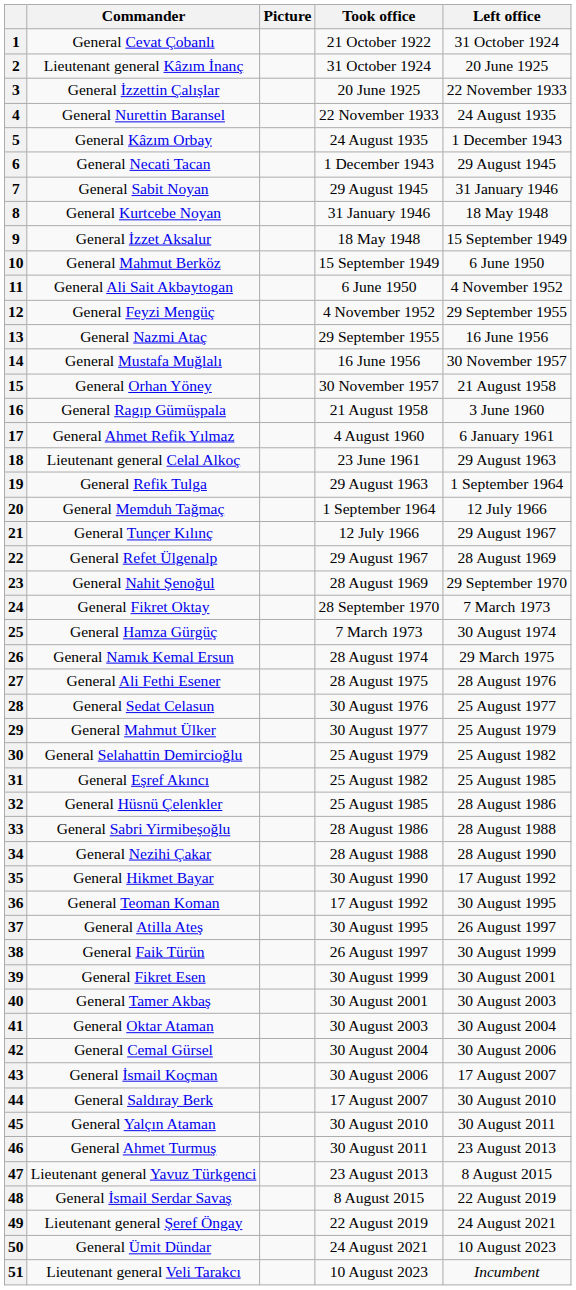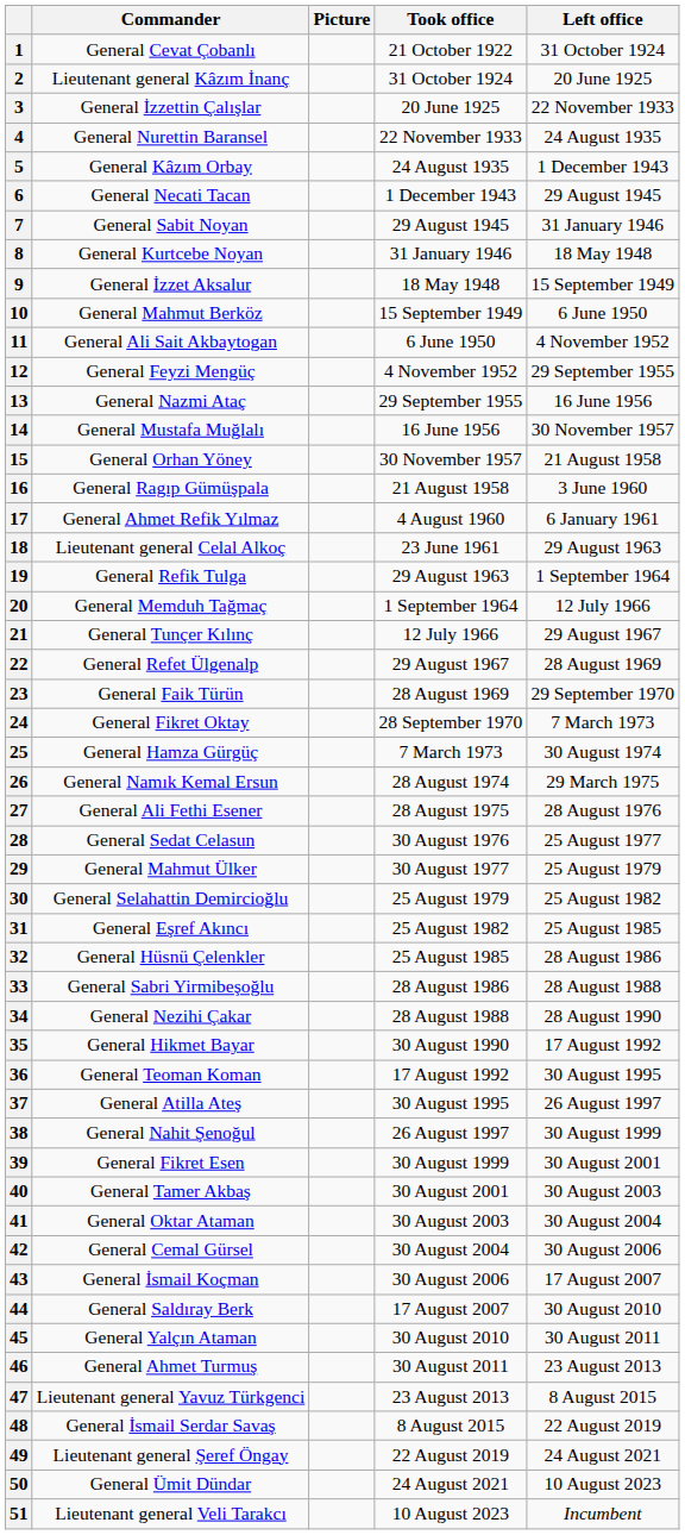 <table class="wikitable" style="text-align:center">
 <tr>
 <th></th>
 <th>Commander</th>
 <th>Picture</th>
 <th>Took office</th>
 <th>Left office</th>
 </tr>
 <tr>
 <th>1</th>
 <td>General <a href='#'>Cevat Çobanlı</a></td>
 <td></td>
 <td>21 October 1922</td>
 <td>31 October 1924</td>
 </tr>
 <tr>
 <th>2</th>
 <td>Lieutenant general <a href='#'>Kâzım İnanç</a></td>
 <td></td>
 <td>31 October 1924</td>
 <td>20 June 1925</td>
 </tr>
 <tr>
 <th>3</th>
 <td>General <a href='#'>İzzettin Çalışlar</a></td>
 <td></td>
 <td>20 June 1925</td>
 <td>22 November 1933</td>
 </tr>
 <tr>
 <th>4</th>
 <td>General <a href='#'>Nurettin Baransel</a></td>
 <td></td>
 <td>22 November 1933</td>
 <td>24 August 1935</td>
 </tr>
 <tr>
 <th>5</th>
 <td>General <a href='#'>Kâzım Orbay</a></td>
 <td></td>
 <td>24 August 1935</td>
 <td>1 December 1943</td>
 </tr>
 <tr>
 <th>6</th>
 <td>General <a href='#'>Necati Tacan</a></td>
 <td></td>
 <td>1 December 1943</td>
 <td>29 August 1945</td>
 </tr>
 <tr>
 <th>7</th>
 <td>General <a href='#'>Sabit Noyan</a></td>
 <td></td>
 <td>29 August 1945</td>
 <td>31 January 1946</td>
 </tr>
 <tr>
 <th>8</th>
 <td>General <a href='#'>Kurtcebe Noyan</a></td>
 <td></td>
 <td>31 January 1946</td>
 <td>18 May 1948</td>
 </tr>
 <tr>
 <th>9</th>
 <td>General <a href='#'>İzzet Aksalur</a></td>
 <td></td>
 <td>18 May 1948</td>
 <td>15 September 1949</td>
 </tr>
 <tr>
 <th>10</th>
 <td>General <a href='#'>Mahmut Berköz</a></td>
 <td></td>
 <td>15 September 1949</td>
 <td>6 June 1950</td>
 </tr>
 <tr>
 <th>11</th>
 <td>General <a href='#'>Ali Sait Akbaytogan</a></td>
 <td></td>
 <td>6 June 1950</td>
 <td>4 November 1952</td>
 </tr>
 <tr>
 <th>12</th>
 <td>General <a href='#'>Feyzi Mengüç</a></td>
 <td></td>
 <td>4 November 1952</td>
 <td>29 September 1955</td>
 </tr>
 <tr>
 <th>13</th>
 <td>General <a href='#'>Nazmi Ataç</a></td>
 <td></td>
 <td>29 September 1955</td>
 <td>16 June 1956</td>
 </tr>
 <tr>
 <th>14</th>
 <td>General <a href='#'>Mustafa Muğlalı</a></td>
 <td></td>
 <td>16 June 1956</td>
 <td>30 November 1957</td>
 </tr>
 <tr>
 <th>15</th>
 <td>General <a href='#'>Orhan Yöney</a></td>
 <td></td>
 <td>30 November 1957</td>
 <td>21 August 1958</td>
 </tr>
 <tr>
 <th>16</th>
 <td>General <a href='#'>Ragıp Gümüşpala</a></td>
 <td></td>
 <td>21 August 1958</td>
 <td>3 June 1960</td>
 </tr>
 <tr>
 <th>17</th>
 <td>General <a href='#'>Ahmet Refik Yılmaz</a></td>
 <td></td>
 <td>4 August 1960</td>
 <td>6 January 1961</td>
 </tr>
 <tr>
 <th>18</th>
 <td>Lieutenant general <a href='#'>Celal Alkoç</a></td>
 <td></td>
 <td>23 June 1961</td>
 <td>29 August 1963</td>
 </tr>
 <tr>
 <th>19</th>
 <td>General <a href='#'>Refik Tulga</a></td>
 <td></td>
 <td>29 August 1963</td>
 <td>1 September 1964</td>
 </tr>
 <tr>
 <th>20</th>
 <td>General <a href='#'>Memduh Tağmaç</a></td>
 <td></td>
 <td>1 September 1964</td>
 <td>12 July 1966</td>
 </tr>
 <tr>
 <th>21</th>
 <td>General <a href='#'>Tunçer Kılınç</a></td>
 <td></td>
 <td>12 July 1966</td>
 <td>29 August 1967</td>
 </tr>
 <tr>
 <th>22</th>
 <td>General <a href='#'>Refet Ülgenalp</a></td>
 <td></td>
 <td>29 August 1967</td>
 <td>28 August 1969</td>
 </tr>
 <tr>
 <th>23</th>
-<td>General <a href='#'>Nahit Şenoğul</a></td>
+<td>General <a href='#'>Faik Türün</a></td>
 <td></td>
 <td>28 August 1969</td>
 <td>29 September 1970</td>
 </tr>
 <tr>
 <th>24</th>
 <td>General <a href='#'>Fikret Oktay</a></td>
 <td></td>
 <td>28 September 1970</td>
 <td>7 March 1973</td>
 </tr>
 <tr>
 <th>25</th>
 <td>General <a href='#'>Hamza Gürgüç</a></td>
 <td></td>
 <td>7 March 1973</td>
 <td>30 August 1974</td>
 </tr>
 <tr>
 <th>26</th>
 <td>General <a href='#'>Namık Kemal Ersun</a></td>
 <td></td>
 <td>28 August 1974</td>
 <td>29 March 1975</td>
 </tr>
 <tr>
 <th>27</th>
 <td>General <a href='#'>Ali Fethi Esener</a></td>
 <td></td>
 <td>28 August 1975</td>
 <td>28 August 1976</td>
 </tr>
 <tr>
 <th>28</th>
 <td>General <a href='#'>Sedat Celasun</a></td>
 <td></td>
 <td>30 August 1976</td>
 <td>25 August 1977</td>
 </tr>
 <tr>
 <th>29</th>
 <td>General <a href='#'>Mahmut Ülker</a></td>
 <td></td>
 <td>30 August 1977</td>
 <td>25 August 1979</td>
 </tr>
 <tr>
 <th>30</th>
 <td>General <a href='#'>Selahattin Demircioğlu</a></td>
 <td></td>
 <td>25 August 1979</td>
 <td>25 August 1982</td>
 </tr>
 <tr>
 <th>31</th>
 <td>General <a href='#'>Eşref Akıncı</a></td>
 <td></td>
 <td>25 August 1982</td>
 <td>25 August 1985</td>
 </tr>
 <tr>
 <th>32</th>
 <td>General <a href='#'>Hüsnü Çelenkler</a></td>
 <td></td>
 <td>25 August 1985</td>
 <td>28 August 1986</td>
 </tr>
 <tr>
 <th>33</th>
 <td>General <a href='#'>Sabri Yirmibeşoğlu</a></td>
 <td></td>
 <td>28 August 1986</td>
 <td>28 August 1988</td>
 </tr>
 <tr>
 <th>34</th>
 <td>General <a href='#'>Nezihi Çakar</a></td>
 <td></td>
 <td>28 August 1988</td>
 <td>28 August 1990</td>
 </tr>
 <tr>
 <th>35</th>
 <td>General <a href='#'>Hikmet Bayar</a></td>
 <td></td>
 <td>30 August 1990</td>
 <td>17 August 1992</td>
 </tr>
 <tr>
 <th>36</th>
 <td>General <a href='#'>Teoman Koman</a></td>
 <td></td>
 <td>17 August 1992</td>
 <td>30 August 1995</td>
 </tr>
 <tr>
 <th>37</th>
 <td>General <a href='#'>Atilla Ateş</a></td>
 <td></td>
 <td>30 August 1995</td>
 <td>26 August 1997</td>
 </tr>
 <tr>
 <th>38</th>
-<td>General <a href='#'>Faik Türün</a></td>
+<td>General <a href='#'>Nahit Şenoğul</a></td>
 <td></td>
 <td>26 August 1997</td>
 <td>30 August 1999</td>
 </tr>
 <tr>
 <th>39</th>
 <td>General <a href='#'>Fikret Esen</a></td>
 <td></td>
 <td>30 August 1999</td>
 <td>30 August 2001</td>
 </tr>
 <tr>
 <th>40</th>
 <td>General <a href='#'>Tamer Akbaş</a></td>
 <td></td>
 <td>30 August 2001</td>
 <td>30 August 2003</td>
 </tr>
 <tr>
 <th>41</th>
 <td>General <a href='#'>Oktar Ataman</a></td>
 <td></td>
 <td>30 August 2003</td>
 <td>30 August 2004</td>
 </tr>
 <tr>
 <th>42</th>
 <td>General <a href='#'>Cemal Gürsel</a></td>
 <td></td>
 <td>30 August 2004</td>
 <td>30 August 2006</td>
 </tr>
 <tr>
 <th>43</th>
 <td>General <a href='#'>İsmail Koçman</a></td>
 <td></td>
 <td>30 August 2006</td>
 <td>17 August 2007</td>
 </tr>
 <tr>
 <th>44</th>
 <td>General <a href='#'>Saldıray Berk</a></td>
 <td></td>
 <td>17 August 2007</td>
 <td>30 August 2010</td>
 </tr>
 <tr>
 <th>45</th>
 <td>General <a href='#'>Yalçın Ataman</a></td>
 <td></td>
 <td>30 August 2010</td>
 <td>30 August 2011</td>
 </tr>
 <tr>
 <th>46</th>
 <td>General <a href='#'>Ahmet Turmuş</a></td>
 <td></td>
 <td>30 August 2011</td>
 <td>23 August 2013</td>
 </tr>
 <tr>
 <th>47</th>
 <td>Lieutenant general <a href='#'>Yavuz Türkgenci</a></td>
 <td></td>
 <td>23 August 2013</td>
 <td>8 August 2015</td>
 </tr>
 <tr>
 <th>48</th>
 <td>General <a href='#'>İsmail Serdar Savaş</a></td>
 <td></td>
 <td>8 August 2015</td>
 <td>22 August 2019</td>
 </tr>
 <tr>
 <th>49</th>
 <td>Lieutenant general <a href='#'>Şeref Öngay</a></td>
 <td></td>
 <td>22 August 2019</td>
 <td>24 August 2021</td>
 </tr>
 <tr>
 <th>50</th>
 <td>General <a href='#'>Ümit Dündar</a></td>
 <td></td>
 <td>24 August 2021</td>
 <td>10 August 2023</td>
 </tr>
 <tr>
 <th>51</th>
 <td>Lieutenant general <a href='#'>Veli Tarakcı</a></td>
 <td></td>
 <td>10 August 2023</td>
 <td><em>Incumbent</em></td>
 </tr>
 </table>
